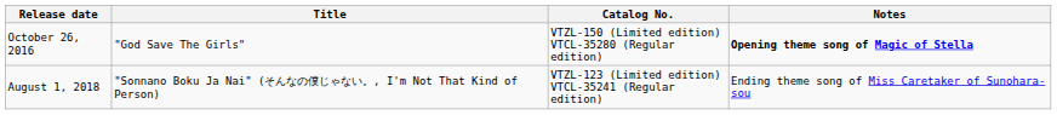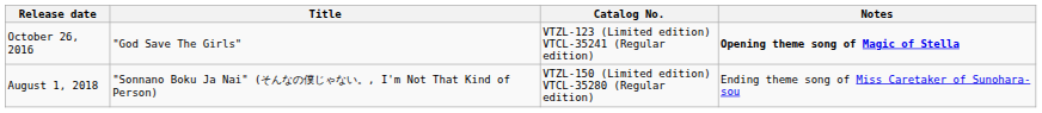 <table class="wikitable">
 <tr>
 <th>Release date</th>
 <th>Title</th>
 <th>Catalog No.</th>
 <th>Notes</th>
 </tr>
 <tr>
 <td>October 26, 2016</td>
 <td>"God Save The Girls"</td>
-<td>VTZL-150 (Limited edition)<br>VTCL-35280 (Regular edition)</td>
+<td>VTZL-123 (Limited edition)<br>VTCL-35241 (Regular edition)</td>
 <td><strong>Opening theme song of <a href='#'>Magic of Stella</a></strong></td>
 </tr>
 <tr>
 <td>August 1, 2018</td>
 <td>"Sonnano Boku Ja Nai" (そんなの僕じゃない。, I'm Not That Kind of Person)</td>
-<td>VTZL-123 (Limited edition)<br>VTCL-35241 (Regular edition)</td>
+<td>VTZL-150 (Limited edition)<br>VTCL-35280 (Regular edition)</td>
 <td>Ending theme song of <a href='#'>Miss Caretaker of Sunohara-sou</a></td>
 </tr>
 </table>
